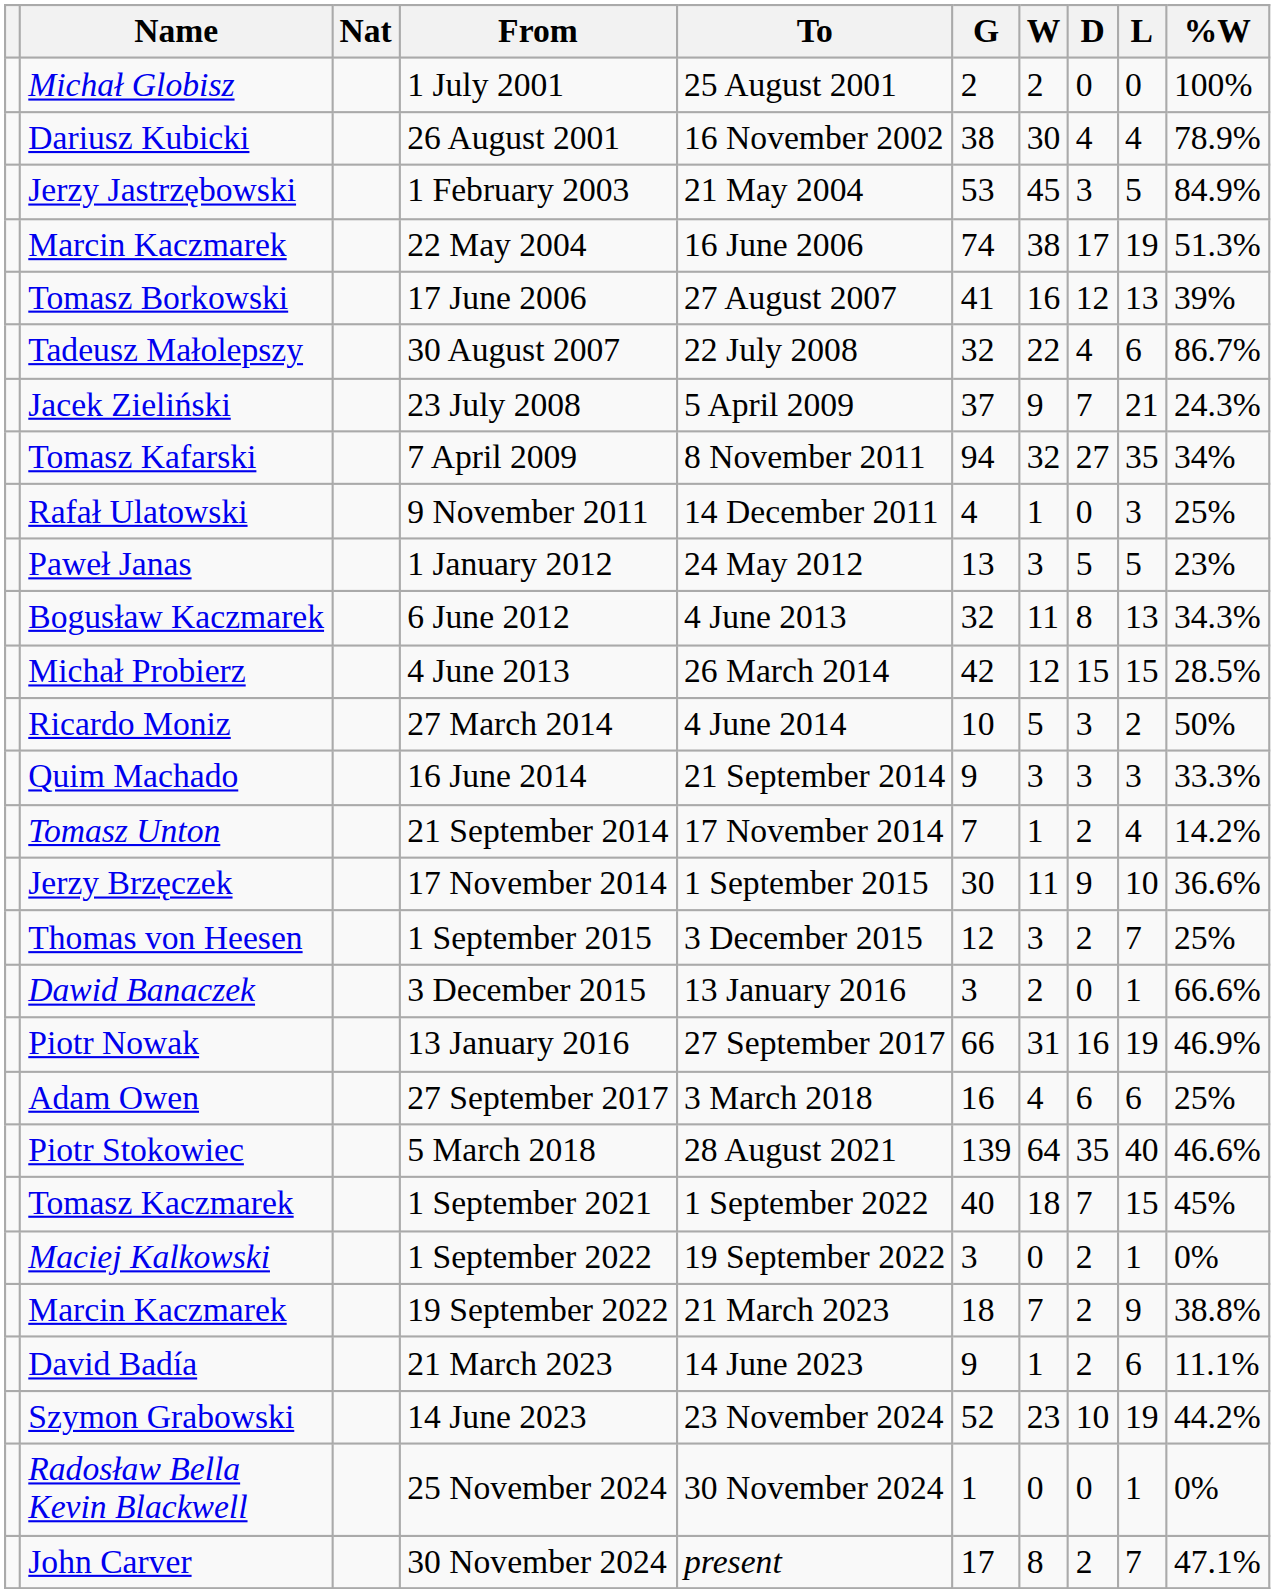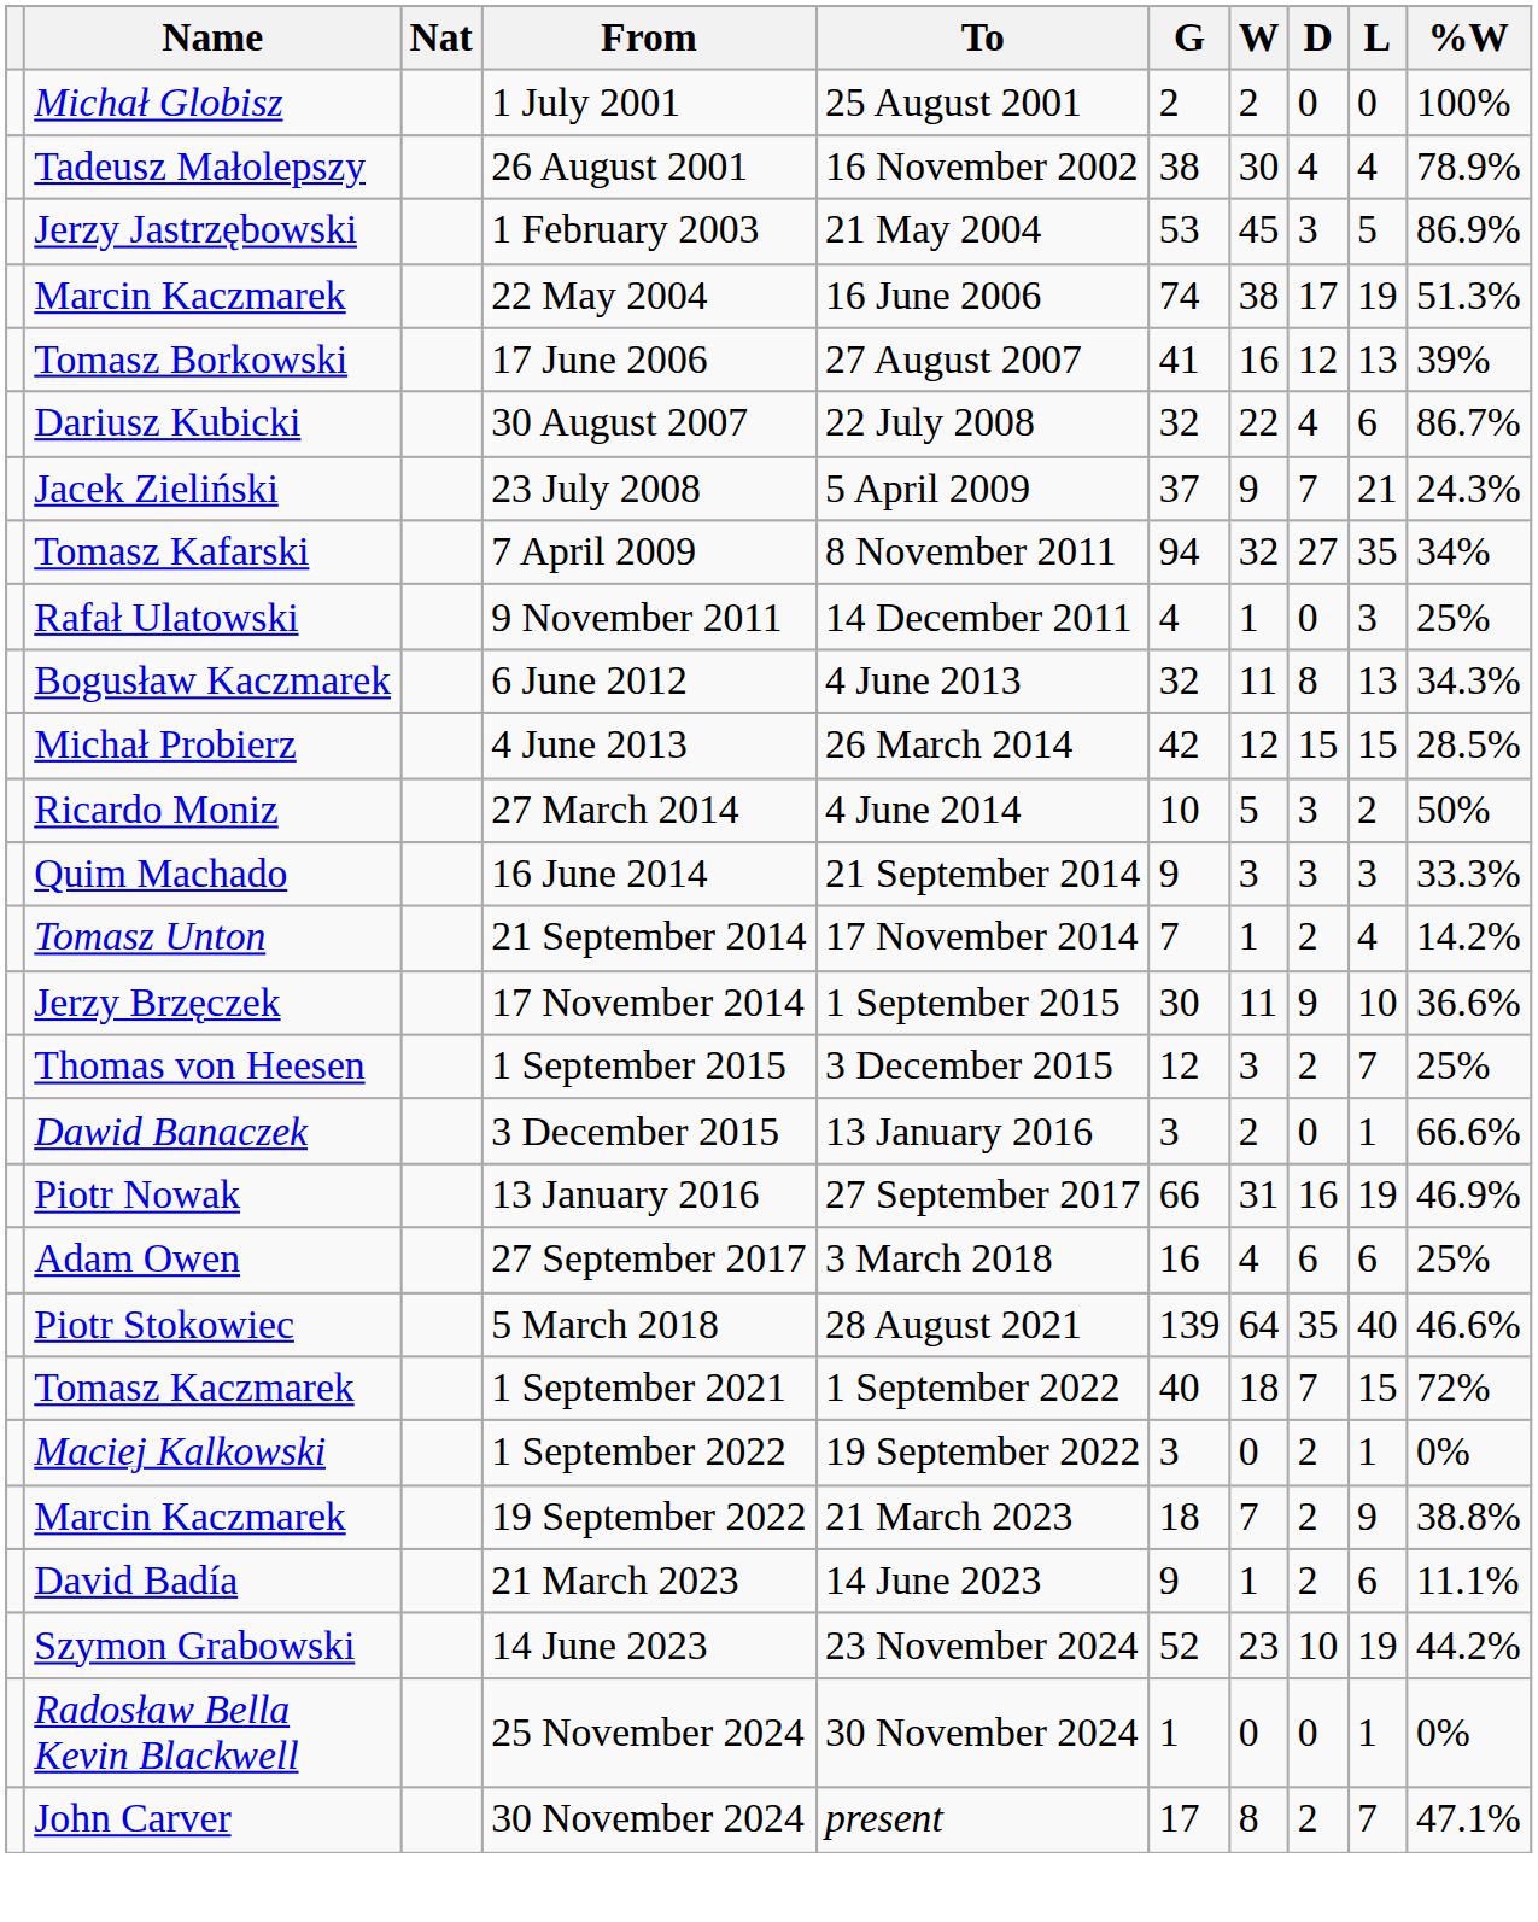 <table class="wikitable sortable" style="text-align: centre">
 <tr>
 <th></th>
 <th>Name</th>
 <th>Nat</th>
 <th>From</th>
 <th>To</th>
 <th>G</th>
 <th>W</th>
 <th>D</th>
 <th>L</th>
 <th>%W</th>
 </tr>
 <tr>
 <td></td>
 <td><em><a href='#'>Michał Globisz</a></em></td>
 <td></td>
 <td>1 July 2001</td>
 <td>25 August 2001</td>
 <td>2</td>
 <td>2</td>
 <td>0</td>
 <td>0</td>
 <td>100%</td>
 </tr>
 <tr>
 <td></td>
-<td><a href='#'>Dariusz Kubicki</a></td>
+<td><a href='#'>Tadeusz Małolepszy</a></td>
 <td></td>
 <td>26 August 2001</td>
 <td>16 November 2002</td>
 <td>38</td>
 <td>30</td>
 <td>4</td>
 <td>4</td>
 <td>78.9%</td>
 </tr>
 <tr>
 <td></td>
 <td><a href='#'>Jerzy Jastrzębowski</a></td>
 <td></td>
 <td>1 February 2003</td>
 <td>21 May 2004</td>
 <td>53</td>
 <td>45</td>
 <td>3</td>
 <td>5</td>
-<td>84.9%</td>
+<td>86.9%</td>
 </tr>
 <tr>
 <td></td>
 <td><a href='#'>Marcin Kaczmarek</a></td>
 <td></td>
 <td>22 May 2004</td>
 <td>16 June 2006</td>
 <td>74</td>
 <td>38</td>
 <td>17</td>
 <td>19</td>
 <td>51.3%</td>
 </tr>
 <tr>
 <td></td>
 <td><a href='#'>Tomasz Borkowski</a></td>
 <td></td>
 <td>17 June 2006</td>
 <td>27 August 2007</td>
 <td>41</td>
 <td>16</td>
 <td>12</td>
 <td>13</td>
 <td>39%</td>
 </tr>
 <tr>
 <td></td>
-<td><a href='#'>Tadeusz Małolepszy</a></td>
+<td><a href='#'>Dariusz Kubicki</a></td>
 <td></td>
 <td>30 August 2007</td>
 <td>22 July 2008</td>
 <td>32</td>
 <td>22</td>
 <td>4</td>
 <td>6</td>
 <td>86.7%</td>
 </tr>
 <tr>
 <td></td>
 <td><a href='#'>Jacek Zieliński</a></td>
 <td></td>
 <td>23 July 2008</td>
 <td>5 April 2009</td>
 <td>37</td>
 <td>9</td>
 <td>7</td>
 <td>21</td>
 <td>24.3%</td>
 </tr>
 <tr>
 <td></td>
 <td><a href='#'>Tomasz Kafarski</a></td>
 <td></td>
 <td>7 April 2009</td>
 <td>8 November 2011</td>
 <td>94</td>
 <td>32</td>
 <td>27</td>
 <td>35</td>
 <td>34%</td>
 </tr>
 <tr>
 <td></td>
 <td><a href='#'>Rafał Ulatowski</a></td>
 <td></td>
 <td>9 November 2011</td>
 <td>14 December 2011</td>
 <td>4</td>
 <td>1</td>
 <td>0</td>
 <td>3</td>
 <td>25%</td>
-</tr>
-<tr>
-<td></td>
-<td><a href='#'>Paweł Janas</a></td>
-<td></td>
-<td>1 January 2012</td>
-<td>24 May 2012</td>
-<td>13</td>
-<td>3</td>
-<td>5</td>
-<td>5</td>
-<td>23%</td>
 </tr>
 <tr>
 <td></td>
 <td><a href='#'>Bogusław Kaczmarek</a></td>
 <td></td>
 <td>6 June 2012</td>
 <td>4 June 2013</td>
 <td>32</td>
 <td>11</td>
 <td>8</td>
 <td>13</td>
 <td>34.3%</td>
 </tr>
 <tr>
 <td></td>
 <td><a href='#'>Michał Probierz</a></td>
 <td></td>
 <td>4 June 2013</td>
 <td>26 March 2014</td>
 <td>42</td>
 <td>12</td>
 <td>15</td>
 <td>15</td>
 <td>28.5%</td>
 </tr>
 <tr>
 <td></td>
 <td><a href='#'>Ricardo Moniz</a></td>
 <td></td>
 <td>27 March 2014</td>
 <td>4 June 2014</td>
 <td>10</td>
 <td>5</td>
 <td>3</td>
 <td>2</td>
 <td>50%</td>
 </tr>
 <tr>
 <td></td>
 <td><a href='#'>Quim Machado</a></td>
 <td></td>
 <td>16 June 2014</td>
 <td>21 September 2014</td>
 <td>9</td>
 <td>3</td>
 <td>3</td>
 <td>3</td>
 <td>33.3%</td>
 </tr>
 <tr>
 <td></td>
 <td><em><a href='#'>Tomasz Unton</a></em></td>
 <td></td>
 <td>21 September 2014</td>
 <td>17 November 2014</td>
 <td>7</td>
 <td>1</td>
 <td>2</td>
 <td>4</td>
 <td>14.2%</td>
 </tr>
 <tr>
 <td></td>
 <td><a href='#'>Jerzy Brzęczek</a></td>
 <td></td>
 <td>17 November 2014</td>
 <td>1 September 2015</td>
 <td>30</td>
 <td>11</td>
 <td>9</td>
 <td>10</td>
 <td>36.6%</td>
 </tr>
 <tr>
 <td></td>
 <td><a href='#'>Thomas von Heesen</a></td>
 <td></td>
 <td>1 September 2015</td>
 <td>3 December 2015</td>
 <td>12</td>
 <td>3</td>
 <td>2</td>
 <td>7</td>
 <td>25%</td>
 </tr>
 <tr>
 <td></td>
 <td><em><a href='#'>Dawid Banaczek</a></em></td>
 <td></td>
 <td>3 December 2015</td>
 <td>13 January 2016</td>
 <td>3</td>
 <td>2</td>
 <td>0</td>
 <td>1</td>
 <td>66.6%</td>
 </tr>
 <tr>
 <td></td>
 <td><a href='#'>Piotr Nowak</a></td>
 <td></td>
 <td>13 January 2016</td>
 <td>27 September 2017</td>
 <td>66</td>
 <td>31</td>
 <td>16</td>
 <td>19</td>
 <td>46.9%</td>
 </tr>
 <tr>
 <td></td>
 <td><a href='#'>Adam Owen</a></td>
 <td></td>
 <td>27 September 2017</td>
 <td>3 March 2018</td>
 <td>16</td>
 <td>4</td>
 <td>6</td>
 <td>6</td>
 <td>25%</td>
 </tr>
 <tr>
 <td></td>
 <td><a href='#'>Piotr Stokowiec</a></td>
 <td></td>
 <td>5 March 2018</td>
 <td>28 August 2021</td>
 <td>139</td>
 <td>64</td>
 <td>35</td>
 <td>40</td>
 <td>46.6%</td>
 </tr>
 <tr>
 <td></td>
 <td><a href='#'>Tomasz Kaczmarek</a></td>
 <td></td>
 <td>1 September 2021</td>
 <td>1 September 2022</td>
 <td>40</td>
 <td>18</td>
 <td>7</td>
 <td>15</td>
-<td>45%</td>
+<td>72%</td>
 </tr>
 <tr>
 <td></td>
 <td><em><a href='#'>Maciej Kalkowski</a></em></td>
 <td></td>
 <td>1 September 2022</td>
 <td>19 September 2022</td>
 <td>3</td>
 <td>0</td>
 <td>2</td>
 <td>1</td>
 <td>0%</td>
 </tr>
 <tr>
 <td></td>
 <td><a href='#'>Marcin Kaczmarek</a></td>
 <td></td>
 <td>19 September 2022</td>
 <td>21 March 2023</td>
 <td>18</td>
 <td>7</td>
 <td>2</td>
 <td>9</td>
 <td>38.8%</td>
 </tr>
 <tr>
 <td></td>
 <td><a href='#'>David Badía</a></td>
 <td></td>
 <td>21 March 2023</td>
 <td>14 June 2023</td>
 <td>9</td>
 <td>1</td>
 <td>2</td>
 <td>6</td>
 <td>11.1%</td>
 </tr>
 <tr>
 <td></td>
 <td><a href='#'>Szymon Grabowski</a></td>
 <td></td>
 <td>14 June 2023</td>
 <td>23 November 2024</td>
 <td>52</td>
 <td>23</td>
 <td>10</td>
 <td>19</td>
 <td>44.2%</td>
 </tr>
 <tr>
 <td></td>
 <td><em><a href='#'>Radosław Bella</a></em><br><em><a href='#'>Kevin Blackwell</a></em></td>
 <td><br></td>
 <td>25 November 2024</td>
 <td>30 November 2024</td>
 <td>1</td>
 <td>0</td>
 <td>0</td>
 <td>1</td>
 <td>0%</td>
 </tr>
 <tr>
 <td></td>
 <td><a href='#'>John Carver</a></td>
 <td></td>
 <td>30 November 2024</td>
 <td><em>present</em></td>
 <td>17</td>
 <td>8</td>
 <td>2</td>
 <td>7</td>
 <td>47.1%</td>
 </tr>
 <tr>
 </tr>
 </table>
